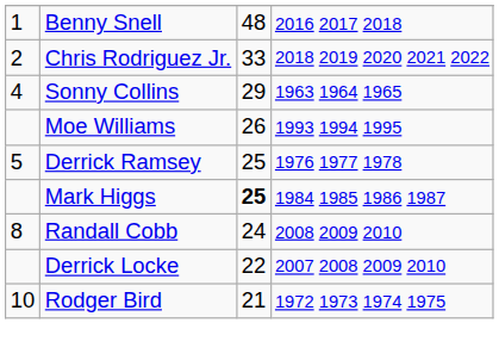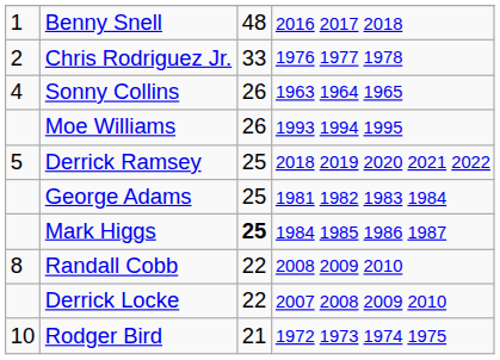 <table class="wikitable">
 <tr>
 </tr>
 <tr>
 <td>1</td>
 <td><a href='#'>Benny Snell</a></td>
 <td>48</td>
 <td style="font-size:80%;"><a href='#'>2016</a> <a href='#'>2017</a> <a href='#'>2018</a></td>
 </tr>
 <tr>
 <td>2</td>
 <td><a href='#'>Chris Rodriguez Jr.</a></td>
 <td>33</td>
-<td style="font-size:80%;"><a href='#'>2018</a> <a href='#'>2019</a> <a href='#'>2020</a> <a href='#'>2021</a> <a href='#'>2022</a></td>
+<td style="font-size:80%;"><a href='#'>1976</a> <a href='#'>1977</a> <a href='#'>1978</a></td>
 </tr>
 <tr>
 <td>4</td>
 <td><a href='#'>Sonny Collins</a></td>
-<td>29</td>
+<td>26</td>
 <td style="font-size:80%;"><a href='#'>1963</a> <a href='#'>1964</a> <a href='#'>1965</a></td>
 </tr>
 <tr>
 <td></td>
 <td><a href='#'>Moe Williams</a></td>
 <td>26</td>
 <td style="font-size:80%;"><a href='#'>1993</a> <a href='#'>1994</a> <a href='#'>1995</a></td>
 </tr>
 <tr>
 <td>5</td>
 <td><a href='#'>Derrick Ramsey</a></td>
 <td>25</td>
-<td style="font-size:80%;"><a href='#'>1976</a> <a href='#'>1977</a> <a href='#'>1978</a></td>
+<td style="font-size:80%;"><a href='#'>2018</a> <a href='#'>2019</a> <a href='#'>2020</a> <a href='#'>2021</a> <a href='#'>2022</a></td>
+</tr>
+<tr>
+<td></td>
+<td><a href='#'>George Adams</a></td>
+<td>25</td>
+<td style="font-size:80%;"><a href='#'>1981</a> <a href='#'>1982</a> <a href='#'>1983</a> <a href='#'>1984</a></td>
 </tr>
 <tr>
 <td></td>
 <td><a href='#'>Mark Higgs</a></td>
 <td><strong>25</strong></td>
 <td style="font-size:80%;"><a href='#'>1984</a> <a href='#'>1985</a> <a href='#'>1986</a> <a href='#'>1987</a></td>
 </tr>
 <tr>
 <td>8</td>
 <td><a href='#'>Randall Cobb</a></td>
-<td>24</td>
+<td>22</td>
 <td style="font-size:80%;"><a href='#'>2008</a> <a href='#'>2009</a> <a href='#'>2010</a></td>
 </tr>
 <tr>
 <td></td>
 <td><a href='#'>Derrick Locke</a></td>
 <td>22</td>
 <td style="font-size:80%;"><a href='#'>2007</a> <a href='#'>2008</a> <a href='#'>2009</a> <a href='#'>2010</a></td>
 </tr>
 <tr>
 <td>10</td>
 <td><a href='#'>Rodger Bird</a></td>
 <td>21</td>
 <td style="font-size:80%;"><a href='#'>1972</a> <a href='#'>1973</a> <a href='#'>1974</a> <a href='#'>1975</a></td>
 </tr>
 </table>
